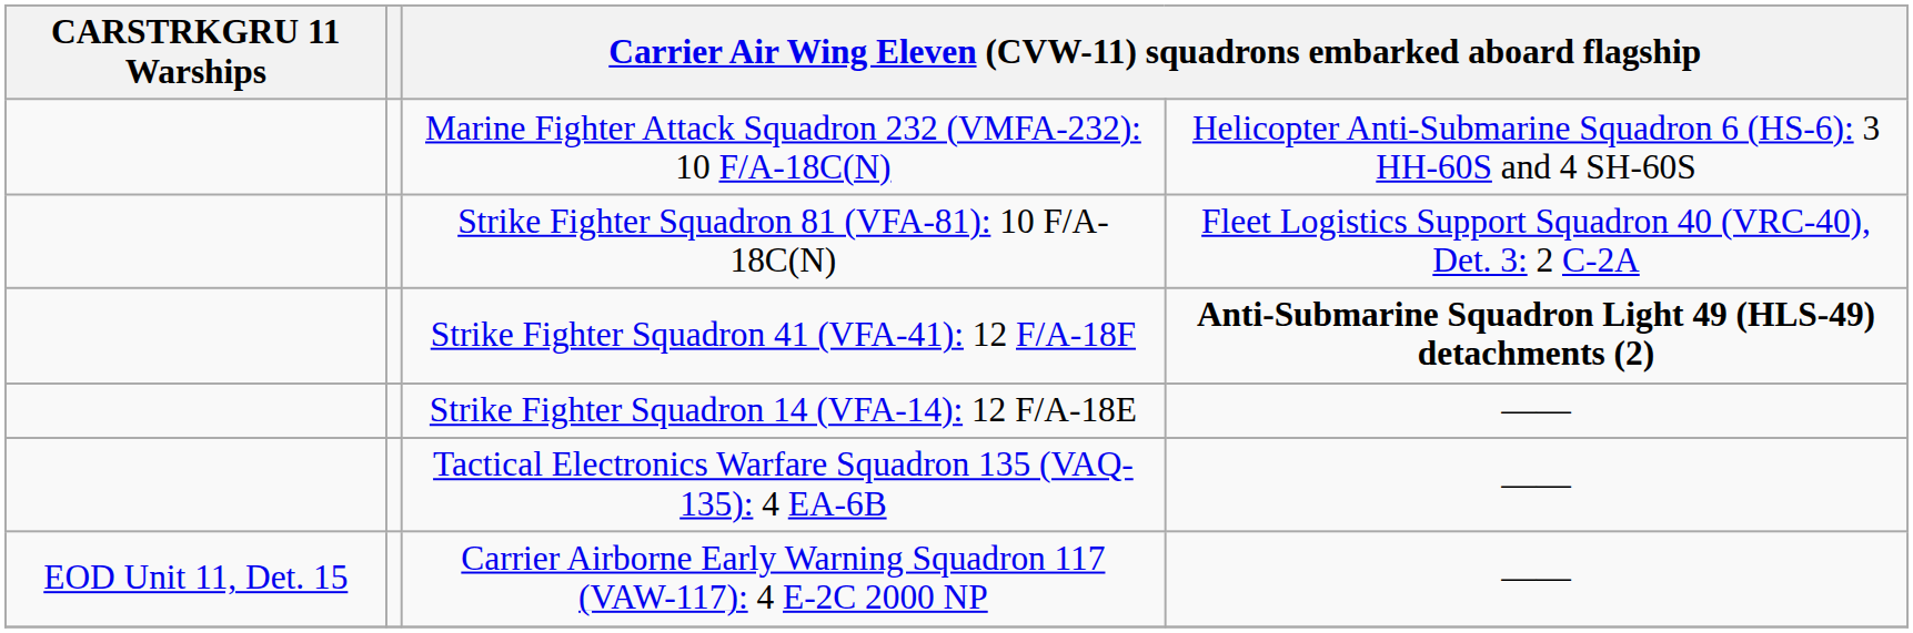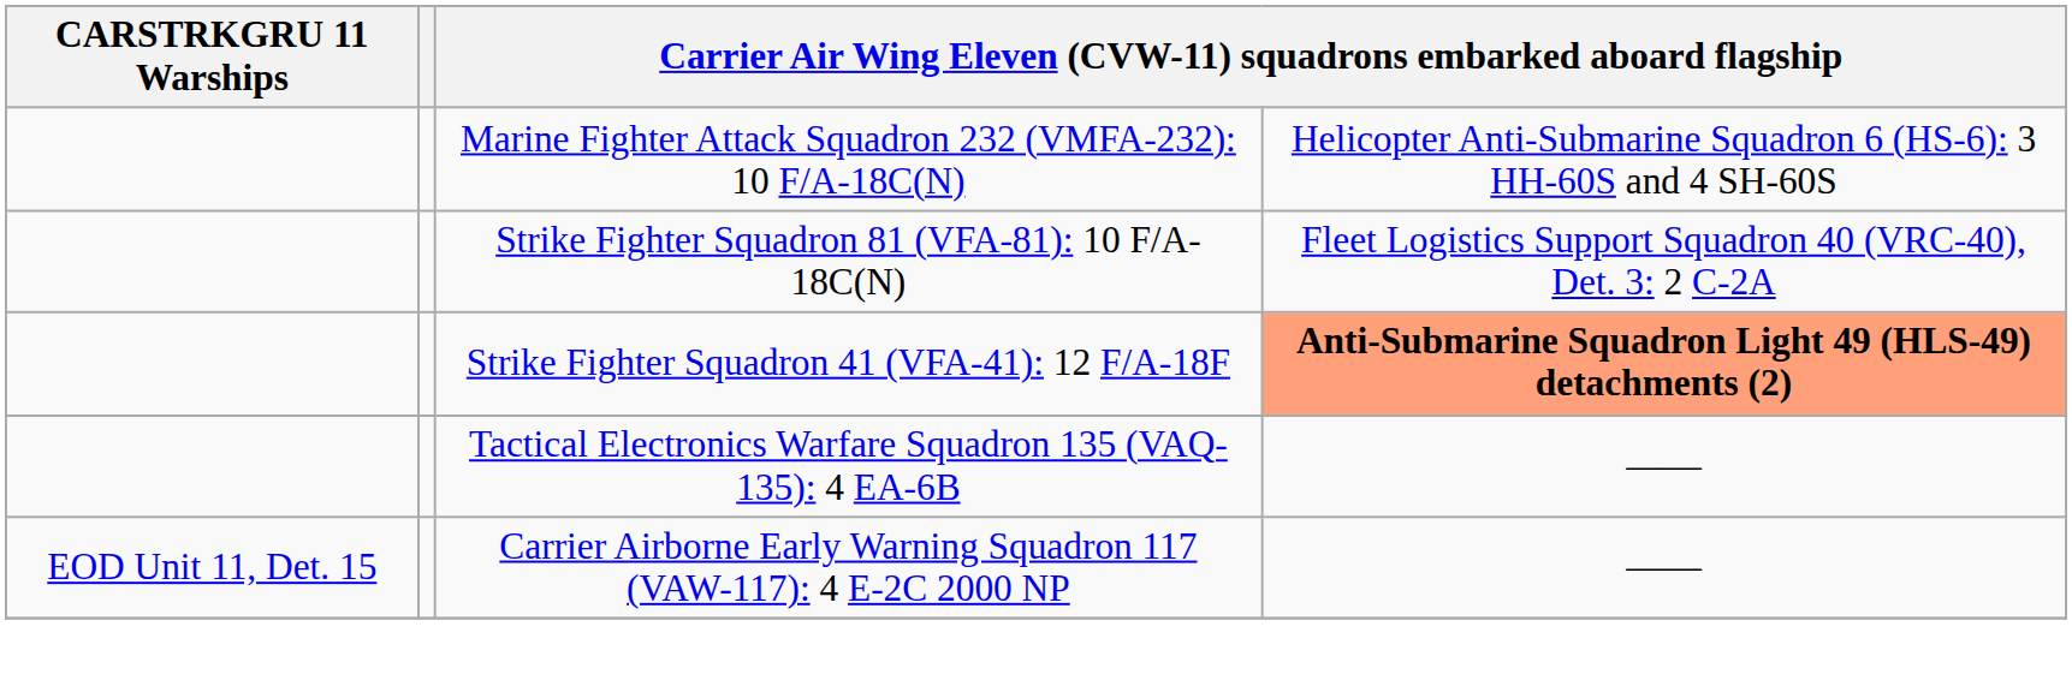 <table class="wikitable" style="text-align:center" width=99%>
 <tr>
 <th colspan="1" width="20%" align="center">CARSTRKGRU 11 Warships</th>
 <th colspan="1" width="0%" align="center"></th>
 <th colspan="2" align="center"><a href='#'>Carrier Air Wing Eleven</a> (CVW-11) squadrons embarked aboard flagship </th>
 </tr>
 <tr>
 <td></td>
 <td></td>
 <td><a href='#'>Marine Fighter Attack Squadron 232 (VMFA-232):</a>  10 <a href='#'>F/A-18C(N)</a></td>
 <td><a href='#'>Helicopter Anti-Submarine Squadron 6 (HS-6):</a>  3 <a href='#'>HH-60S</a> and 4 SH-60S</td>
 </tr>
 <tr>
 <td></td>
 <td></td>
 <td><a href='#'>Strike Fighter Squadron 81 (VFA-81):</a>  10 F/A-18C(N)</td>
 <td><a href='#'>Fleet Logistics Support Squadron 40 (VRC-40), Det. 3:</a>  2 <a href='#'>C-2A</a></td>
 </tr>
 <tr>
 <td></td>
 <td></td>
 <td><a href='#'>Strike Fighter Squadron 41 (VFA-41):</a>  12 <a href='#'>F/A-18F</a></td>
-<td><strong>Anti-Submarine Squadron Light 49 (HLS-49) detachments (2)</strong></td>
-</tr>
-<tr>
-<td></td>
-<td></td>
-<td><a href='#'>Strike Fighter Squadron 14 (VFA-14):</a>  12 F/A-18E</td>
-<td>——</td>
+<td style="background: lightsalmon;"><strong>Anti-Submarine Squadron Light 49 (HLS-49) detachments (2)</strong></td>
 </tr>
 <tr>
 <td></td>
 <td></td>
 <td><a href='#'>Tactical Electronics Warfare Squadron 135 (VAQ-135):</a>  4 <a href='#'>EA-6B</a></td>
 <td>——</td>
 </tr>
 <tr>
 <td><a href='#'>EOD Unit 11, Det. 15</a></td>
 <td></td>
 <td><a href='#'>Carrier Airborne Early Warning Squadron 117 (VAW-117):</a>  4 <a href='#'>E-2C 2000 NP</a></td>
 <td>——</td>
 </tr>
 <tr>
 </tr>
 </table>
